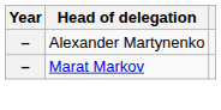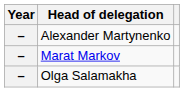 <table class="wikitable plainrowheaders">
 <tr>
 <th>Year</th>
 <th>Head of delegation</th>
 <th></th>
 </tr>
 <tr>
 <th scope="row">–</th>
 <td>Alexander Martynenko</td>
 <td></td>
 </tr>
 <tr>
 <th scope="row">–</th>
 <td><a href='#'>Marat Markov</a></td>
 <td></td>
 </tr>
+<tr>
+<th scope="row">–</th>
+<td>Olga Salamakha</td>
+<td></td>
+</tr>
 </table>
